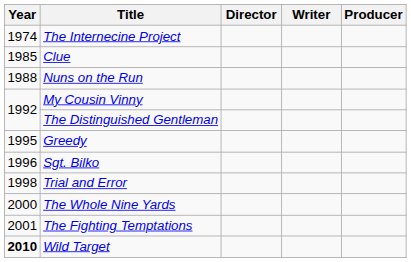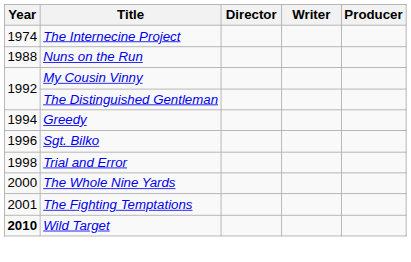 <table class="wikitable">
 <tr>
 <th>Year</th>
 <th>Title</th>
 <th width="65">Director</th>
 <th width="65">Writer</th>
 <th width="65">Producer</th>
 </tr>
 <tr>
 <td>1974</td>
 <td><em><a href='#'>The Internecine Project</a></em></td>
-<td></td>
-<td></td>
-<td></td>
-</tr>
-<tr>
-<td>1985</td>
-<td><em><a href='#'>Clue</a></em></td>
 <td></td>
 <td></td>
 <td></td>
 </tr>
 <tr>
 <td>1988</td>
 <td><em><a href='#'>Nuns on the Run</a></em></td>
 <td></td>
 <td></td>
 <td></td>
 </tr>
 <tr>
 <td rowspan=2>1992</td>
 <td><em><a href='#'>My Cousin Vinny</a></em></td>
 <td></td>
 <td></td>
 <td></td>
 </tr>
 <tr>
 <td><em><a href='#'>The Distinguished Gentleman</a></em></td>
 <td></td>
 <td></td>
 <td></td>
 </tr>
 <tr>
-<td>1995</td>
+<td>1994</td>
 <td><em><a href='#'>Greedy</a></em></td>
 <td></td>
 <td></td>
 <td></td>
 </tr>
 <tr>
 <td>1996</td>
 <td><em><a href='#'>Sgt. Bilko</a></em></td>
 <td></td>
 <td></td>
 <td></td>
 </tr>
 <tr>
 <td>1998</td>
 <td><em><a href='#'>Trial and Error</a></em></td>
 <td></td>
 <td></td>
 <td></td>
 </tr>
 <tr>
 <td>2000</td>
 <td><em><a href='#'>The Whole Nine Yards</a></em></td>
 <td></td>
 <td></td>
 <td></td>
 </tr>
 <tr>
 <td>2001</td>
 <td><em><a href='#'>The Fighting Temptations</a></em></td>
 <td></td>
 <td></td>
 <td></td>
 </tr>
 <tr>
 <td><strong>2010</strong></td>
 <td><em><a href='#'>Wild Target</a></em></td>
 <td></td>
 <td></td>
 <td></td>
 </tr>
 </table>
